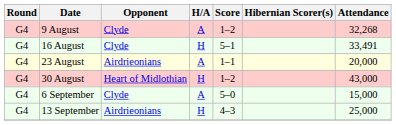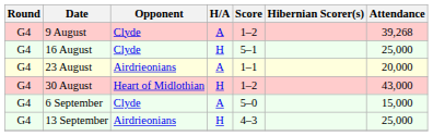 <table class="wikitable" style="text-align:center">
 <tr>
 <th>Round</th>
 <th>Date</th>
 <th>Opponent</th>
 <th>H/A</th>
 <th>Score</th>
 <th>Hibernian Scorer(s)</th>
 <th>Attendance</th>
 </tr>
 <tr bgcolor=#FFCCCC>
 <td>G4</td>
 <td align=left>9 August</td>
 <td align=left><a href='#'>Clyde</a></td>
 <td><a href='#'>A</a></td>
 <td>1–2</td>
 <td align=left></td>
-<td>32,268</td>
+<td>39,268</td>
 </tr>
 <tr bgcolor=#EEFFEE>
 <td>G4</td>
 <td align=left>16 August</td>
 <td align=left><a href='#'>Clyde</a></td>
 <td><a href='#'>H</a></td>
 <td>5–1</td>
 <td align=left></td>
-<td>33,491</td>
+<td>25,000</td>
 </tr>
 <tr bgcolor=#FFFFDD>
 <td>G4</td>
 <td align=left>23 August</td>
 <td align=left><a href='#'>Airdrieonians</a></td>
 <td><a href='#'>A</a></td>
 <td>1–1</td>
 <td align=left></td>
 <td>20,000</td>
 </tr>
 <tr bgcolor=#FFCCCC>
 <td>G4</td>
 <td align=left>30 August</td>
 <td align=left><a href='#'>Heart of Midlothian</a></td>
 <td><a href='#'>H</a></td>
 <td>1–2</td>
 <td align=left></td>
 <td>43,000</td>
 </tr>
 <tr bgcolor=#EEFFEE>
 <td>G4</td>
 <td align=left>6 September</td>
 <td align=left><a href='#'>Clyde</a></td>
 <td><a href='#'>A</a></td>
 <td>5–0</td>
 <td align=left></td>
 <td>15,000</td>
 </tr>
 <tr bgcolor=#EEFFEE>
 <td>G4</td>
 <td align=left>13 September</td>
 <td align=left><a href='#'>Airdrieonians</a></td>
 <td><a href='#'>H</a></td>
 <td>4–3</td>
 <td align=left></td>
 <td>25,000</td>
 </tr>
 <tr>
 </tr>
 </table>
